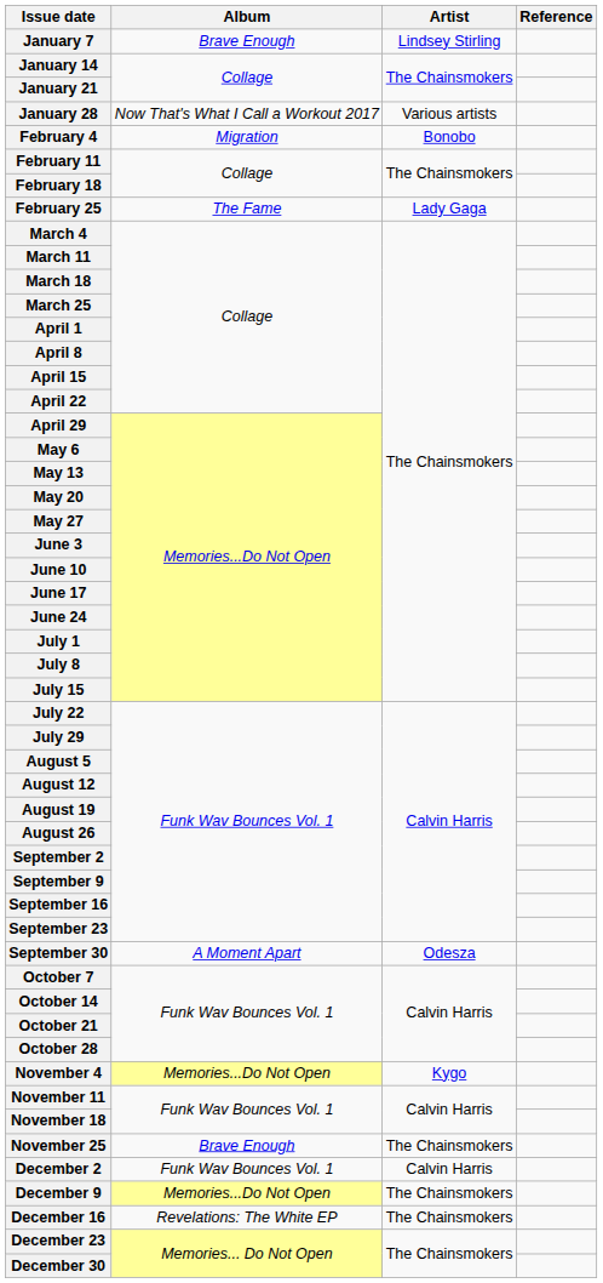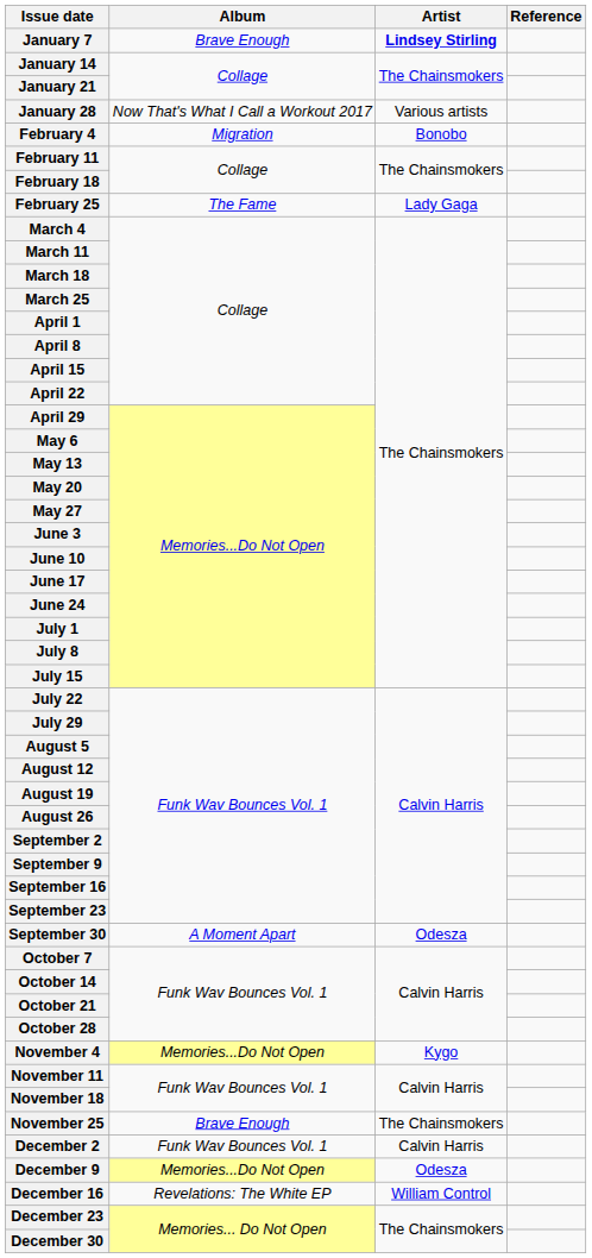 <table class="wikitable plainrowheaders" style="text-align:center">
 <tr>
 <th scope="col">Issue date</th>
 <th scope="col">Album</th>
 <th scope="col">Artist</th>
 <th scope="col">Reference</th>
 </tr>
 <tr>
 <th scope="row">January 7</th>
 <td><em><a href='#'>Brave Enough</a></em></td>
-<td><a href='#'>Lindsey Stirling</a></td>
+<td><strong><a href='#'>Lindsey Stirling</a></strong></td>
 <td></td>
 </tr>
 <tr>
 <th scope="row">January 14</th>
 <td rowspan="2"><em><a href='#'>Collage</a></em></td>
 <td rowspan="2"><a href='#'>The Chainsmokers</a></td>
 <td></td>
 </tr>
 <tr>
 <th scope="row">January 21</th>
 <td></td>
 </tr>
 <tr>
 <th scope="row">January 28</th>
 <td><em>Now That's What I Call a Workout 2017</em></td>
 <td>Various artists</td>
 <td></td>
 </tr>
 <tr>
 <th scope="row">February 4</th>
 <td><em><a href='#'>Migration</a></em></td>
 <td><a href='#'>Bonobo</a></td>
 <td></td>
 </tr>
 <tr>
 <th scope="row">February 11</th>
 <td rowspan="2"><em>Collage</em></td>
 <td rowspan="2">The Chainsmokers</td>
 <td></td>
 </tr>
 <tr>
 <th scope="row">February 18</th>
 <td></td>
 </tr>
 <tr>
 <th scope="row">February 25</th>
 <td><em><a href='#'>The Fame</a></em></td>
 <td><a href='#'>Lady Gaga</a></td>
 <td></td>
 </tr>
 <tr>
 <th scope="row">March 4</th>
 <td rowspan="8"><em>Collage</em></td>
 <td rowspan="20">The Chainsmokers</td>
 <td></td>
 </tr>
 <tr>
 <th scope="row">March 11</th>
 <td></td>
 </tr>
 <tr>
 <th scope="row">March 18</th>
 <td></td>
 </tr>
 <tr>
 <th scope="row">March 25</th>
 <td></td>
 </tr>
 <tr>
 <th scope="row">April 1</th>
 <td></td>
 </tr>
 <tr>
 <th scope="row">April 8</th>
 <td></td>
 </tr>
 <tr>
 <th scope="row">April 15</th>
 <td></td>
 </tr>
 <tr>
 <th scope="row">April 22</th>
 <td></td>
 </tr>
 <tr>
 <th scope="row">April 29</th>
 <td bgcolor=#FFFF99 rowspan="12"><em><a href='#'>Memories...Do Not Open</a></em> </td>
 <td></td>
 </tr>
 <tr>
 <th scope="row">May 6</th>
 <td></td>
 </tr>
 <tr>
 <th scope="row">May 13</th>
 <td></td>
 </tr>
 <tr>
 <th scope="row">May 20</th>
 <td></td>
 </tr>
 <tr>
 <th scope="row">May 27</th>
 <td></td>
 </tr>
 <tr>
 <th scope="row">June 3</th>
 <td></td>
 </tr>
 <tr>
 <th scope="row">June 10</th>
 <td></td>
 </tr>
 <tr>
 <th scope="row">June 17</th>
 <td></td>
 </tr>
 <tr>
 <th scope="row">June 24</th>
 <td></td>
 </tr>
 <tr>
 <th scope="row">July 1</th>
 <td></td>
 </tr>
 <tr>
 <th scope="row">July 8</th>
 <td></td>
 </tr>
 <tr>
 <th scope="row">July 15</th>
 <td></td>
 </tr>
 <tr>
 <th scope="row">July 22</th>
 <td rowspan="10"><em><a href='#'>Funk Wav Bounces Vol. 1</a></em></td>
 <td rowspan="10"><a href='#'>Calvin Harris</a></td>
 <td></td>
 </tr>
 <tr>
 <th scope="row">July 29</th>
 <td></td>
 </tr>
 <tr>
 <th scope="row">August 5</th>
 <td></td>
 </tr>
 <tr>
 <th scope="row">August 12</th>
 <td></td>
 </tr>
 <tr>
 <th scope="row">August 19</th>
 <td></td>
 </tr>
 <tr>
 <th scope="row">August 26</th>
 <td></td>
 </tr>
 <tr>
 <th scope="row">September 2</th>
 <td></td>
 </tr>
 <tr>
 <th scope="row">September 9</th>
 <td></td>
 </tr>
 <tr>
 <th scope="row">September 16</th>
 <td></td>
 </tr>
 <tr>
 <th scope="row">September 23</th>
 <td></td>
 </tr>
 <tr>
 <th scope="row">September 30</th>
 <td><em><a href='#'>A Moment Apart</a></em></td>
 <td><a href='#'>Odesza</a></td>
 <td></td>
 </tr>
 <tr>
 <th scope="row">October 7</th>
 <td rowspan="4"><em>Funk Wav Bounces Vol. 1</em></td>
 <td rowspan="4">Calvin Harris</td>
 <td></td>
 </tr>
 <tr>
 <th scope="row">October 14</th>
 <td></td>
 </tr>
 <tr>
 <th scope="row">October 21</th>
 <td></td>
 </tr>
 <tr>
 <th scope="row">October 28</th>
 <td></td>
 </tr>
 <tr>
 <th scope="row">November 4</th>
 <td bgcolor=#FFFF99><em>Memories...Do Not Open</em> </td>
 <td><a href='#'>Kygo</a></td>
 <td></td>
 </tr>
 <tr>
 <th scope="row">November 11</th>
 <td rowspan="2"><em>Funk Wav Bounces Vol. 1</em></td>
 <td rowspan="2">Calvin Harris</td>
 <td></td>
 </tr>
 <tr>
 <th scope="row">November 18</th>
 <td></td>
 </tr>
 <tr>
 <th scope="row">November 25</th>
 <td><em><a href='#'>Brave Enough</a></em></td>
 <td>The Chainsmokers</td>
 <td></td>
 </tr>
 <tr>
 <th scope="row">December 2</th>
 <td><em>Funk Wav Bounces Vol. 1</em></td>
 <td>Calvin Harris</td>
 <td></td>
 </tr>
 <tr>
 <th scope="row">December 9</th>
 <td bgcolor=#FFFF99><em>Memories...Do Not Open</em> </td>
-<td>The Chainsmokers</td>
+<td><a href='#'>Odesza</a></td>
 <td></td>
 </tr>
 <tr>
 <th scope="row">December 16</th>
 <td><em>Revelations: The White EP</em></td>
-<td>The Chainsmokers</td>
+<td><a href='#'>William Control</a></td>
 <td></td>
 </tr>
 <tr>
 <th scope="row">December 23</th>
 <td bgcolor=#FFFF99 rowspan="2"><em>Memories... Do Not Open</em> </td>
 <td rowspan="2">The Chainsmokers</td>
 <td></td>
 </tr>
 <tr>
 <th scope="row">December 30</th>
 <td></td>
 </tr>
 </table>
